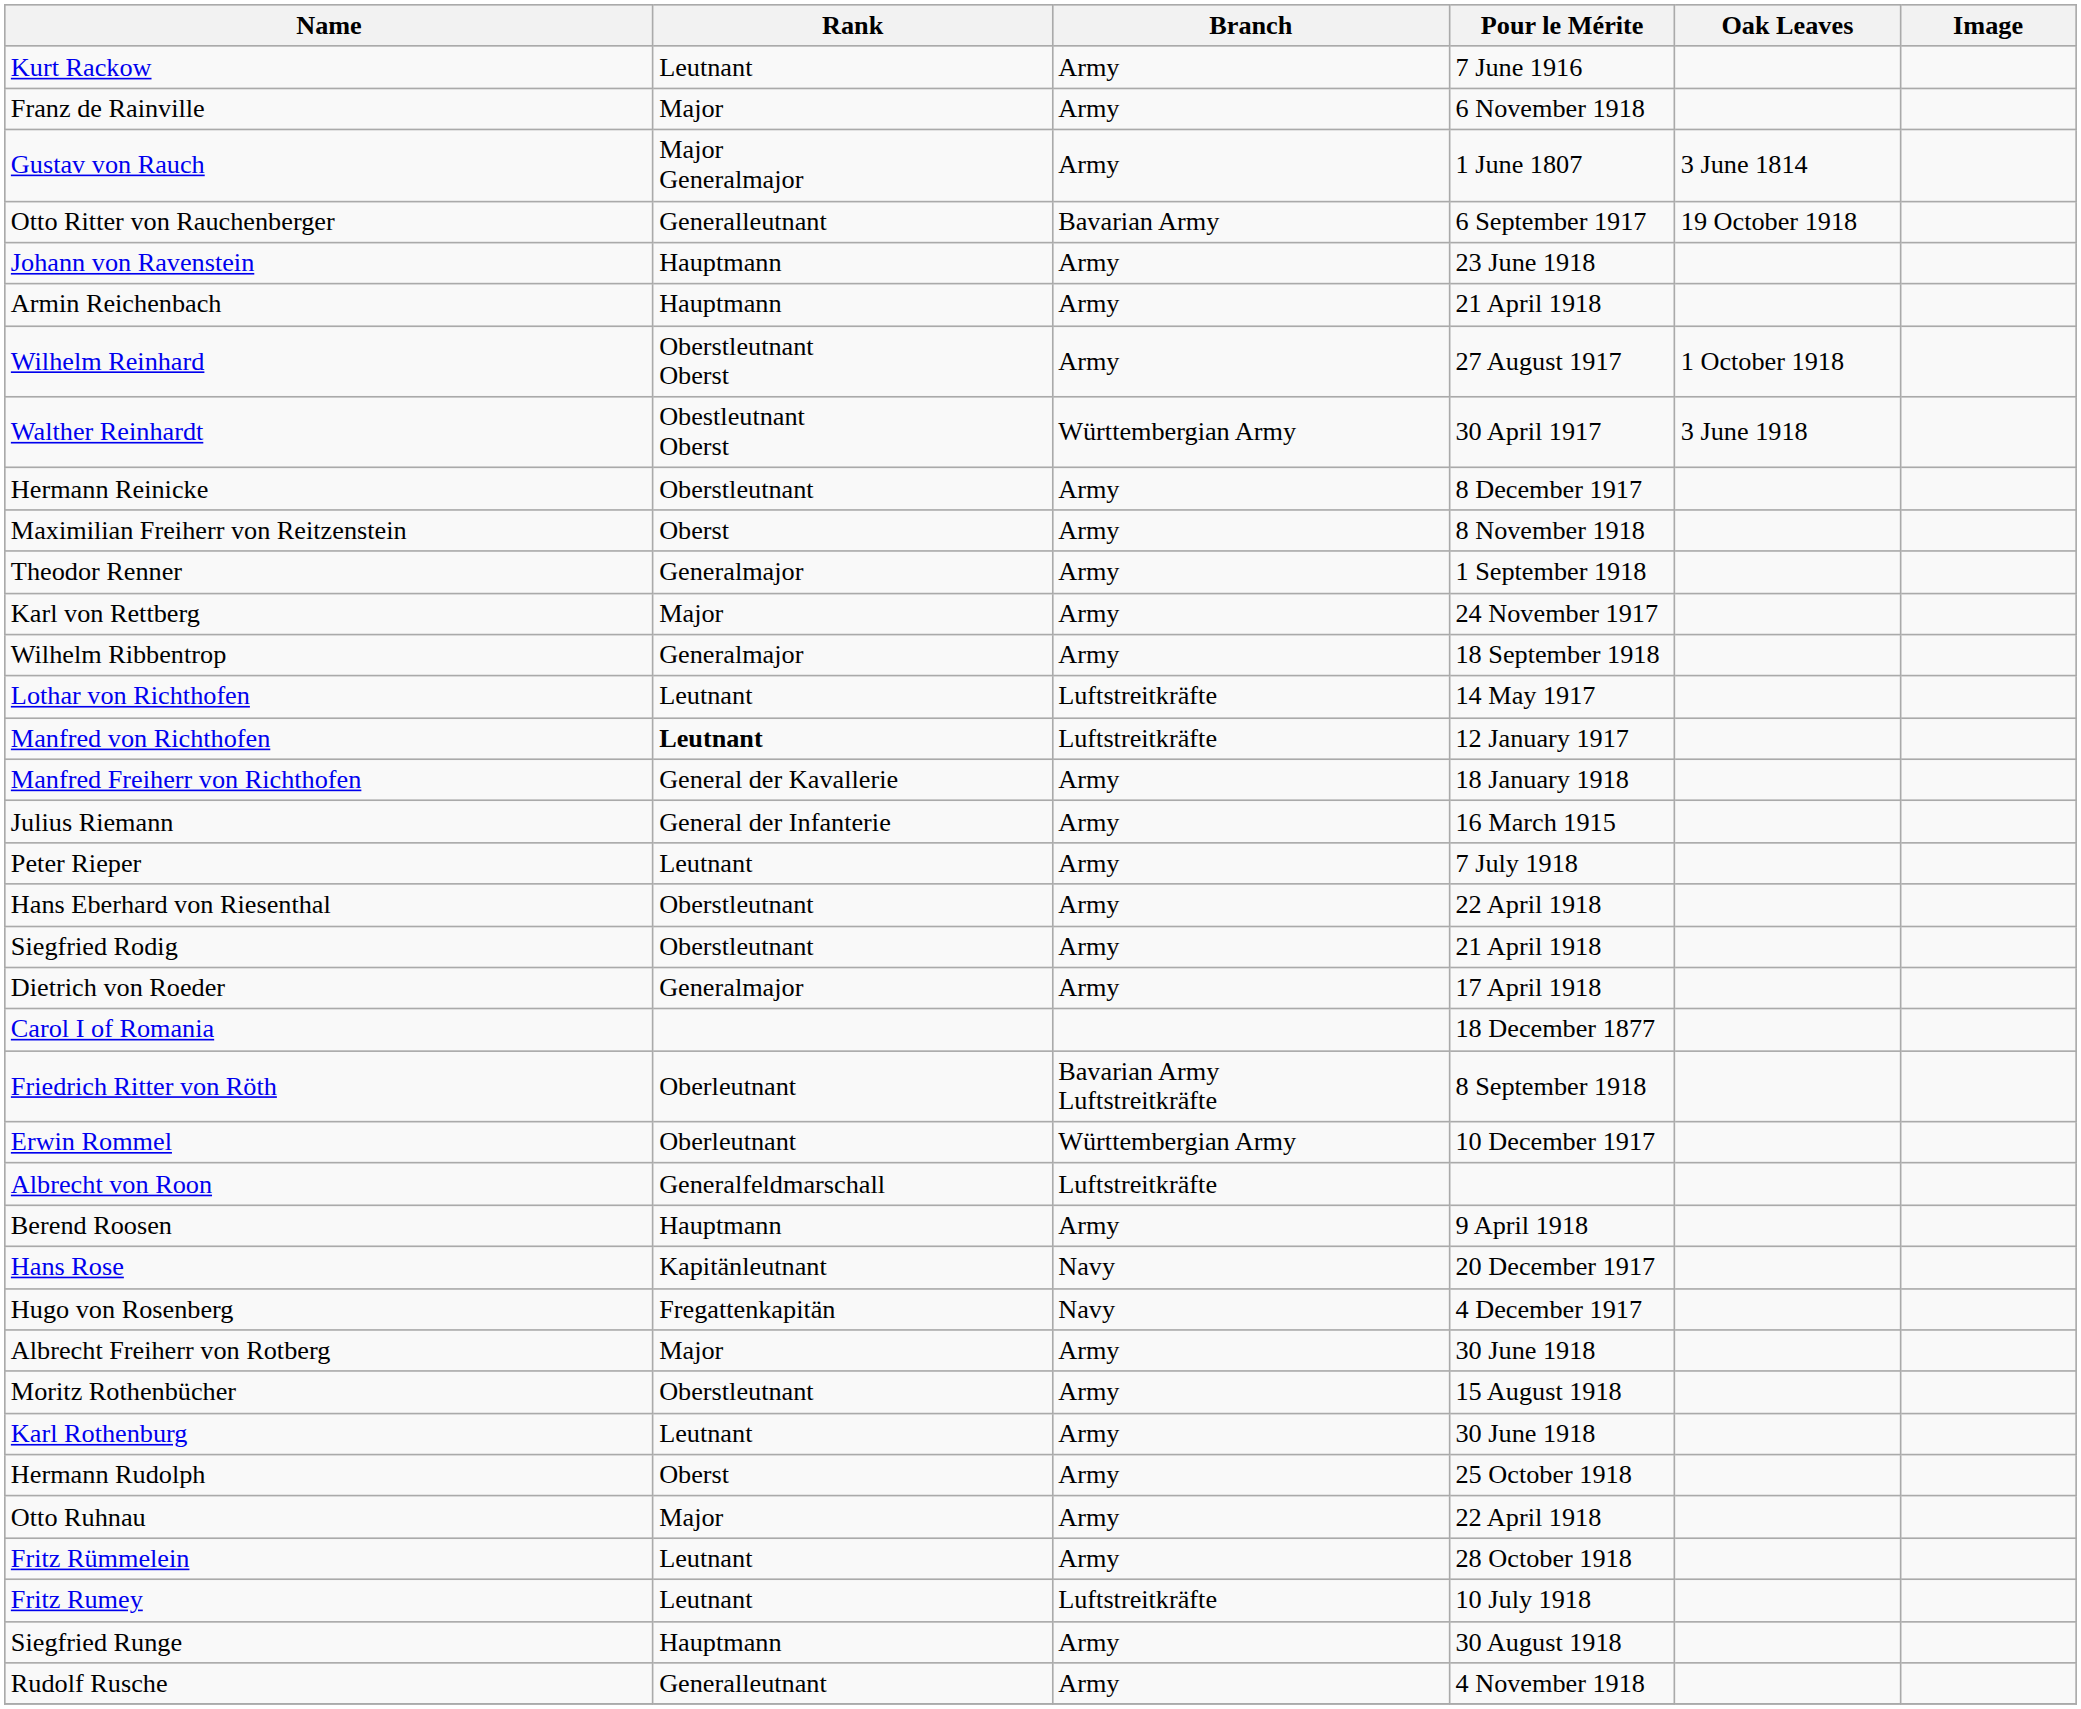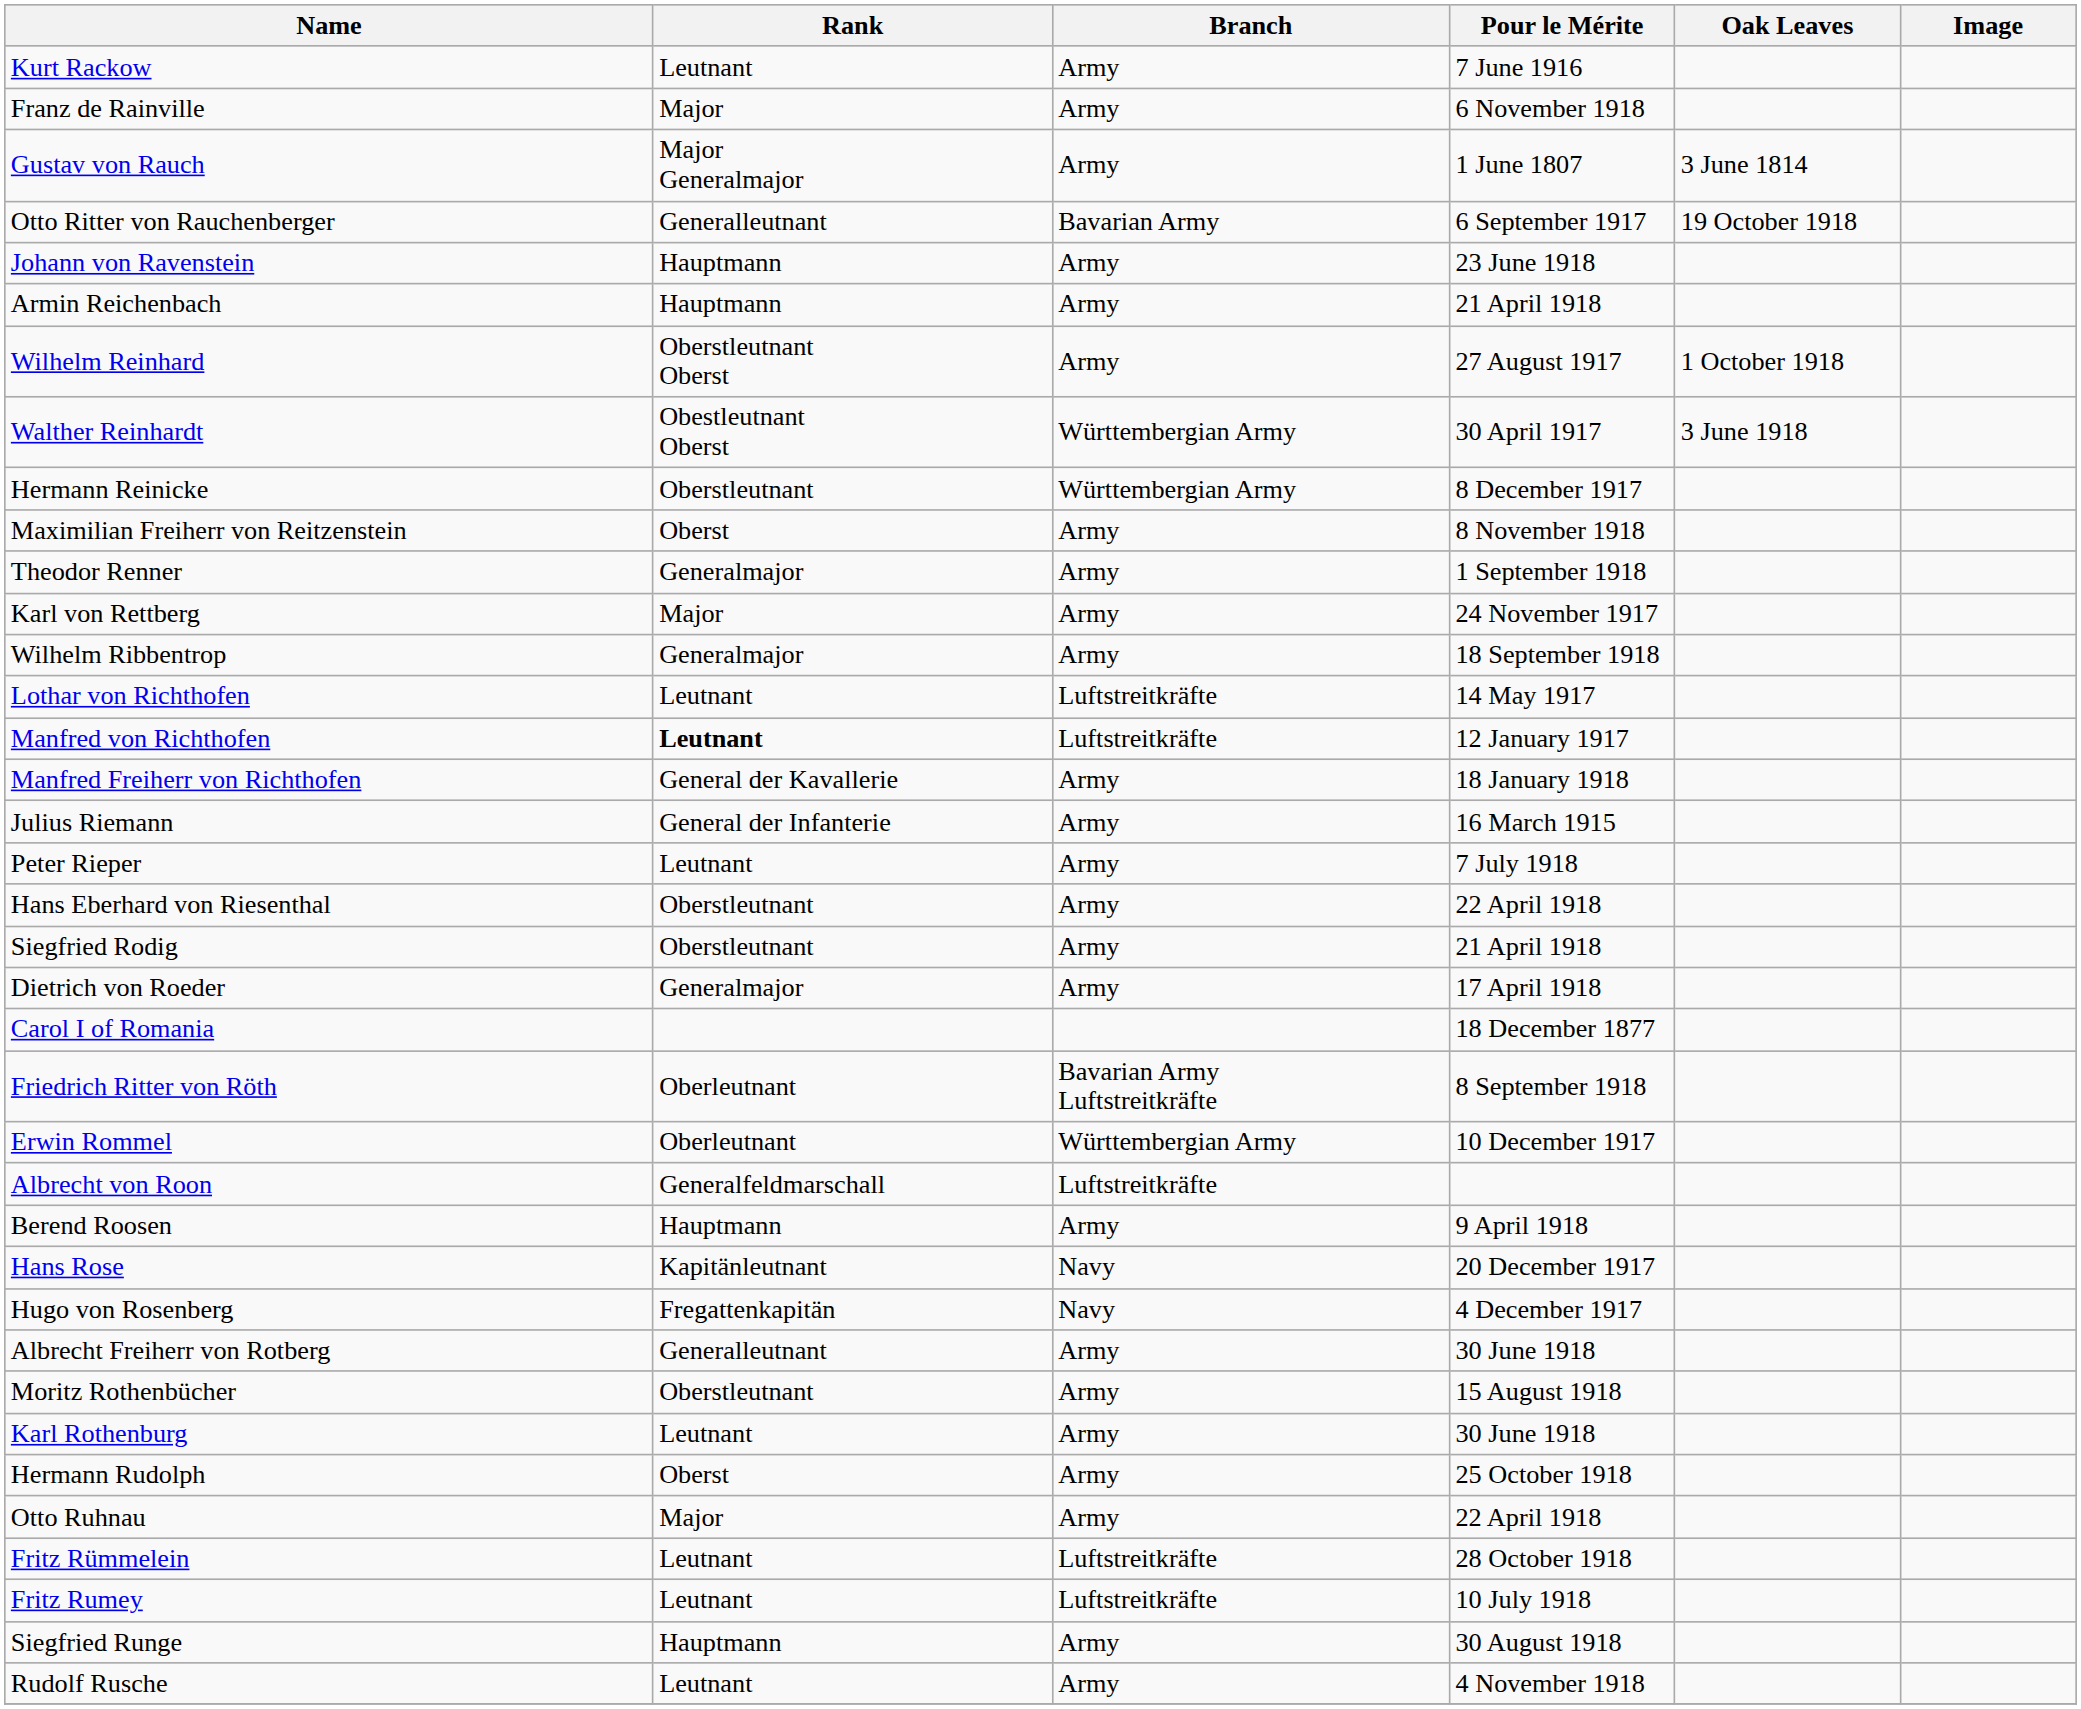 <table class="wikitable" style="width:100%;">
 <tr>
 <th>Name</th>
 <th>Rank</th>
 <th>Branch</th>
 <th width="130">Pour le Mérite</th>
 <th width="130">Oak Leaves</th>
 <th width="100">Image</th>
 </tr>
 <tr>
 <td><a href='#'>Kurt Rackow</a></td>
 <td>Leutnant</td>
 <td>Army</td>
 <td>7 June 1916</td>
 <td></td>
 <td></td>
 </tr>
 <tr>
 <td>Franz de Rainville</td>
 <td>Major</td>
 <td>Army</td>
 <td>6 November 1918</td>
 <td></td>
 <td></td>
 </tr>
 <tr>
 <td><a href='#'>Gustav von Rauch</a></td>
 <td>Major<br>Generalmajor</td>
 <td>Army</td>
 <td>1 June 1807</td>
 <td>3 June 1814</td>
 <td></td>
 </tr>
 <tr>
 <td>Otto Ritter von Rauchenberger</td>
 <td>Generalleutnant</td>
 <td>Bavarian Army</td>
 <td>6 September 1917</td>
 <td>19 October 1918</td>
 <td></td>
 </tr>
 <tr>
 <td><a href='#'>Johann von Ravenstein</a></td>
 <td>Hauptmann</td>
 <td>Army</td>
 <td>23 June 1918</td>
 <td></td>
 <td></td>
 </tr>
 <tr>
 <td>Armin Reichenbach</td>
 <td>Hauptmann</td>
 <td>Army</td>
 <td>21 April 1918</td>
 <td></td>
 <td></td>
 </tr>
 <tr>
 <td><a href='#'>Wilhelm Reinhard</a></td>
 <td>Oberstleutnant<br>Oberst</td>
 <td>Army</td>
 <td>27 August 1917</td>
 <td>1 October 1918</td>
 <td></td>
 </tr>
 <tr>
 <td><a href='#'>Walther Reinhardt</a></td>
 <td>Obestleutnant<br>Oberst</td>
 <td>Württembergian Army</td>
 <td>30 April 1917</td>
 <td>3 June 1918</td>
 <td></td>
 </tr>
 <tr>
 <td>Hermann Reinicke</td>
 <td>Oberstleutnant</td>
-<td>Army</td>
+<td>Württembergian Army</td>
 <td>8 December 1917</td>
 <td></td>
 <td></td>
 </tr>
 <tr>
 <td>Maximilian Freiherr von Reitzenstein</td>
 <td>Oberst</td>
 <td>Army</td>
 <td>8 November 1918</td>
 <td></td>
 <td></td>
 </tr>
 <tr>
 <td>Theodor Renner</td>
 <td>Generalmajor</td>
 <td>Army</td>
 <td>1 September 1918</td>
 <td></td>
 <td></td>
 </tr>
 <tr>
 <td>Karl von Rettberg</td>
 <td>Major</td>
 <td>Army</td>
 <td>24 November 1917</td>
 <td></td>
 <td></td>
 </tr>
 <tr>
 <td>Wilhelm Ribbentrop</td>
 <td>Generalmajor</td>
 <td>Army</td>
 <td>18 September 1918</td>
 <td></td>
 <td></td>
 </tr>
 <tr>
 <td><a href='#'>Lothar von Richthofen</a></td>
 <td>Leutnant</td>
 <td>Luftstreitkräfte</td>
 <td>14 May 1917</td>
 <td></td>
 <td></td>
 </tr>
 <tr>
 <td><a href='#'>Manfred von Richthofen</a></td>
 <td><strong>Leutnant</strong></td>
 <td>Luftstreitkräfte</td>
 <td>12 January 1917</td>
 <td></td>
 <td></td>
 </tr>
 <tr>
 <td><a href='#'>Manfred Freiherr von Richthofen</a></td>
 <td>General der Kavallerie</td>
 <td>Army</td>
 <td>18 January 1918</td>
 <td></td>
 <td></td>
 </tr>
 <tr>
 <td>Julius Riemann</td>
 <td>General der Infanterie</td>
 <td>Army</td>
 <td>16 March 1915</td>
 <td></td>
 <td></td>
 </tr>
 <tr>
 <td>Peter Rieper</td>
 <td>Leutnant</td>
 <td>Army</td>
 <td>7 July 1918</td>
 <td></td>
 <td></td>
 </tr>
 <tr>
 <td>Hans Eberhard von Riesenthal</td>
 <td>Oberstleutnant</td>
 <td>Army</td>
 <td>22 April 1918</td>
 <td></td>
 <td></td>
 </tr>
 <tr>
 <td>Siegfried Rodig</td>
 <td>Oberstleutnant</td>
 <td>Army</td>
 <td>21 April 1918</td>
 <td></td>
 <td></td>
 </tr>
 <tr>
 <td>Dietrich von Roeder</td>
 <td>Generalmajor</td>
 <td>Army</td>
 <td>17 April 1918</td>
 <td></td>
 <td></td>
 </tr>
 <tr>
 <td><a href='#'>Carol I of Romania</a></td>
 <td></td>
 <td></td>
 <td>18 December 1877</td>
 <td></td>
 <td></td>
 </tr>
 <tr>
 <td><a href='#'>Friedrich Ritter von Röth</a></td>
 <td>Oberleutnant</td>
 <td>Bavarian Army<br>Luftstreitkräfte</td>
 <td>8 September 1918</td>
 <td></td>
 <td></td>
 </tr>
 <tr>
 <td><a href='#'>Erwin Rommel</a></td>
 <td>Oberleutnant</td>
 <td>Württembergian Army</td>
 <td>10 December 1917</td>
 <td></td>
 <td></td>
 </tr>
 <tr>
 <td><a href='#'>Albrecht von Roon</a></td>
 <td>Generalfeldmarschall</td>
 <td>Luftstreitkräfte</td>
 <td 18 October 1870></td>
 <td></td>
 <td></td>
 </tr>
 <tr>
 <td>Berend Roosen</td>
 <td>Hauptmann</td>
 <td>Army</td>
 <td>9 April 1918</td>
 <td></td>
 <td></td>
 </tr>
 <tr>
 <td><a href='#'>Hans Rose</a></td>
 <td>Kapitänleutnant</td>
 <td>Navy</td>
 <td>20 December 1917</td>
 <td></td>
 <td></td>
 </tr>
 <tr>
 <td>Hugo von Rosenberg</td>
 <td>Fregattenkapitän</td>
 <td>Navy</td>
 <td>4 December 1917</td>
 <td></td>
 <td></td>
 </tr>
 <tr>
 <td>Albrecht Freiherr von Rotberg</td>
-<td>Major</td>
+<td>Generalleutnant</td>
 <td>Army</td>
 <td>30 June 1918</td>
 <td></td>
 <td></td>
 </tr>
 <tr>
 <td>Moritz Rothenbücher</td>
 <td>Oberstleutnant</td>
 <td>Army</td>
 <td>15 August 1918</td>
 <td></td>
 <td></td>
 </tr>
 <tr>
 <td><a href='#'>Karl Rothenburg</a></td>
 <td>Leutnant</td>
 <td>Army</td>
 <td>30 June 1918</td>
 <td></td>
 <td></td>
 </tr>
 <tr>
 <td>Hermann Rudolph</td>
 <td>Oberst</td>
 <td>Army</td>
 <td>25 October 1918</td>
 <td></td>
 <td></td>
 </tr>
 <tr>
 <td>Otto Ruhnau</td>
 <td>Major</td>
 <td>Army</td>
 <td>22 April 1918</td>
 <td></td>
 <td></td>
 </tr>
 <tr>
 <td><a href='#'>Fritz Rümmelein</a></td>
 <td>Leutnant</td>
-<td>Army</td>
+<td>Luftstreitkräfte</td>
 <td>28 October 1918</td>
 <td></td>
 <td></td>
 </tr>
 <tr>
 <td><a href='#'>Fritz Rumey</a></td>
 <td>Leutnant</td>
 <td>Luftstreitkräfte</td>
 <td>10 July 1918</td>
 <td></td>
 <td></td>
 </tr>
 <tr>
 <td>Siegfried Runge</td>
 <td>Hauptmann</td>
 <td>Army</td>
 <td>30 August 1918</td>
 <td></td>
 <td></td>
 </tr>
 <tr>
 <td>Rudolf Rusche</td>
-<td>Generalleutnant</td>
+<td>Leutnant</td>
 <td>Army</td>
 <td>4 November 1918</td>
 <td></td>
 <td></td>
 </tr>
 <tr>
 </tr>
 </table>
